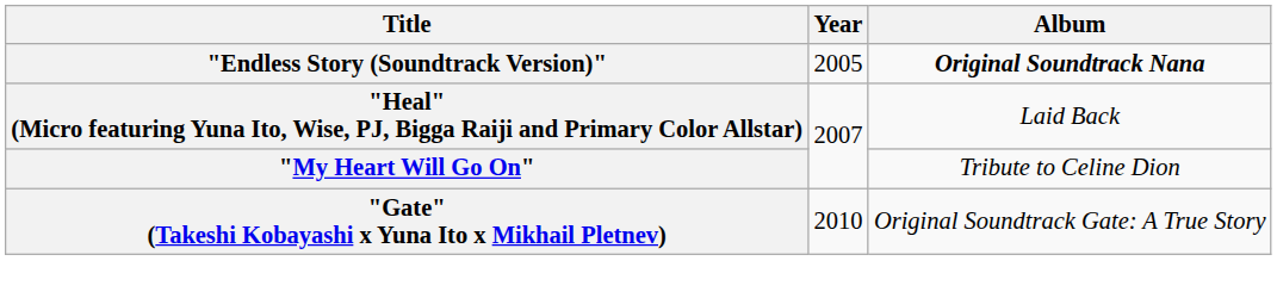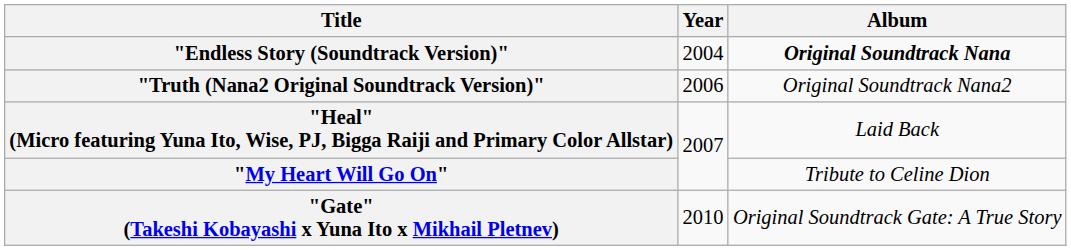 <table class="wikitable plainrowheaders" style="text-align:center;">
 <tr>
 <th scope="col">Title</th>
 <th scope="col">Year</th>
 <th scope="col">Album</th>
 </tr>
 <tr>
 <th scope="row">"Endless Story (Soundtrack Version)"</th>
-<td>2005</td>
+<td>2004</td>
 <td><strong><em>Original Soundtrack Nana</em></strong></td>
+</tr>
+<tr>
+<th scope="row">"Truth (Nana2 Original Soundtrack Version)"</th>
+<td>2006</td>
+<td><em>Original Soundtrack Nana2</em></td>
 </tr>
 <tr>
 <th scope="row">"Heal"<br><span>(Micro featuring Yuna Ito, Wise, PJ, Bigga Raiji and Primary Color Allstar)</span></th>
 <td rowspan="2">2007</td>
 <td><em>Laid Back</em></td>
 </tr>
 <tr>
 <th scope="row">"<a href='#'>My Heart Will Go On</a>"</th>
 <td><em>Tribute to Celine Dion</em></td>
 </tr>
 <tr>
 <th scope="row">"Gate"<br><span>(<a href='#'>Takeshi Kobayashi</a> x Yuna Ito x <a href='#'>Mikhail Pletnev</a>)</span></th>
 <td>2010</td>
 <td><em>Original Soundtrack Gate: A True Story</em></td>
 </tr>
 </table>
